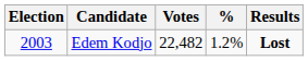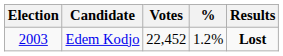 <table class=wikitable style=text-align:center>
 <tr>
 <th>Election</th>
 <th>Candidate</th>
 <th>Votes</th>
 <th>%</th>
 <th>Results</th>
 </tr>
 <tr>
 <td><a href='#'>2003</a></td>
 <td><a href='#'>Edem Kodjo</a></td>
-<td>22,482</td>
+<td>22,452</td>
 <td>1.2%</td>
 <td><strong>Lost</strong> </td>
 </tr>
 </table>
